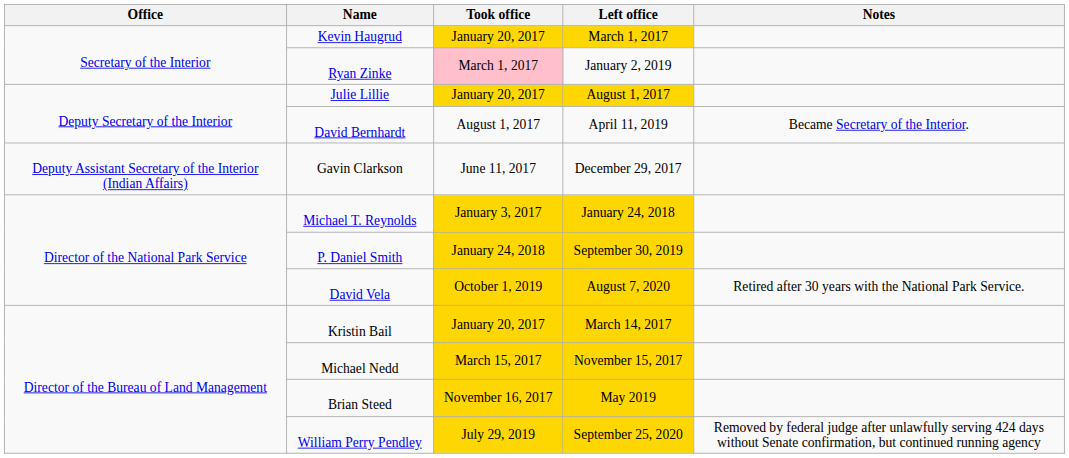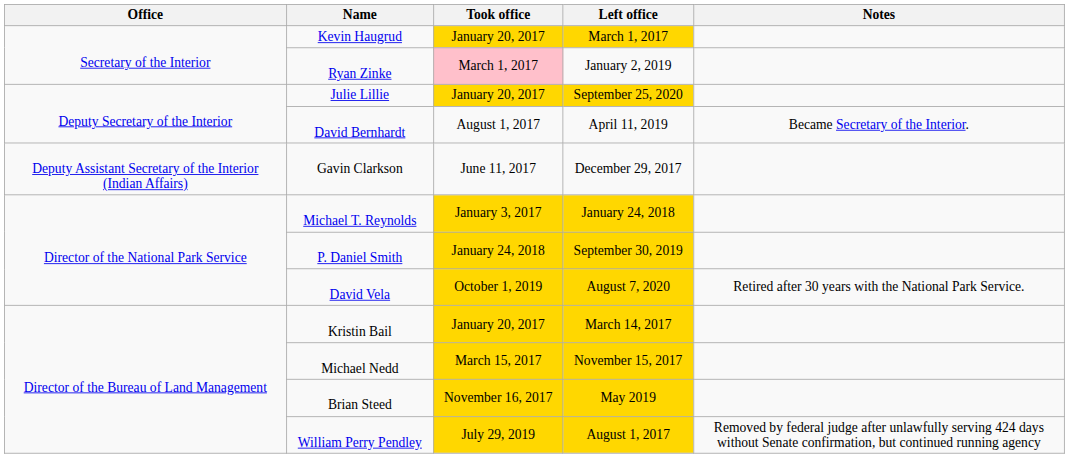 <table class="wikitable sortable" style="text-align:center">
 <tr>
 <th data-sort-type="text">Office</th>
 <th data-sort-type="text">Name</th>
 <th data-sort-type="date">Took office</th>
 <th data-sort-type="date">Left office</th>
 <th width="35%">Notes</th>
 </tr>
 <tr>
 <td rowspan="2"><br><a href='#'>Secretary of the Interior</a></td>
 <td><a href='#'>Kevin Haugrud</a></td>
 <td style="background:gold">January 20, 2017</td>
 <td style="background:gold">March 1, 2017</td>
 <td></td>
 </tr>
 <tr>
 <td><br><a href='#'>Ryan Zinke</a></td>
 <td style="background: pink;">March 1, 2017</td>
 <td>January 2, 2019</td>
 <td></td>
 </tr>
 <tr>
 <td rowspan="2"><br><a href='#'>Deputy Secretary of the Interior</a></td>
 <td><a href='#'>Julie Lillie</a></td>
 <td style="background:gold">January 20, 2017</td>
-<td style="background:gold">August 1, 2017</td>
+<td style="background:gold">September 25, 2020</td>
 <td></td>
 </tr>
 <tr>
 <td><br><a href='#'>David Bernhardt</a></td>
 <td>August 1, 2017</td>
 <td>April 11, 2019</td>
 <td>Became <a href='#'>Secretary of the Interior</a>.</td>
 </tr>
 <tr>
 <td><br><a href='#'>Deputy Assistant Secretary of the Interior<br>(Indian Affairs)</a></td>
 <td>Gavin Clarkson</td>
 <td>June 11, 2017</td>
 <td>December 29, 2017</td>
 <td></td>
 </tr>
 <tr>
 <td rowspan="3"><br><a href='#'>Director of the National Park Service</a></td>
 <td><br><a href='#'>Michael T. Reynolds</a></td>
 <td style="background:gold">January 3, 2017</td>
 <td style="background:gold">January 24, 2018</td>
 <td></td>
 </tr>
 <tr>
 <td><br><a href='#'>P. Daniel Smith</a></td>
 <td style="background:gold">January 24, 2018</td>
 <td style="background:gold">September 30, 2019</td>
 <td></td>
 </tr>
 <tr>
 <td><br><a href='#'>David Vela</a></td>
 <td style="background:gold">October 1, 2019</td>
 <td style="background:gold">August 7, 2020</td>
 <td>Retired after 30 years with the National Park Service.</td>
 </tr>
 <tr>
 <td rowspan="4"><br><a href='#'>Director of the Bureau of Land Management</a></td>
 <td><br>Kristin Bail</td>
 <td style="background:gold">January 20, 2017</td>
 <td style="background:gold">March 14, 2017</td>
 <td></td>
 </tr>
 <tr>
 <td><br>Michael Nedd</td>
 <td style="background:gold">March 15, 2017</td>
 <td style="background:gold">November 15, 2017</td>
 <td></td>
 </tr>
 <tr>
 <td><br>Brian Steed</td>
 <td style="background:gold">November 16, 2017</td>
 <td style="background:gold">May 2019</td>
 <td></td>
 </tr>
 <tr>
 <td><br><a href='#'>William Perry Pendley</a></td>
 <td style="background:gold">July 29, 2019</td>
-<td style="background:gold">September 25, 2020</td>
+<td style="background:gold">August 1, 2017</td>
 <td>Removed by federal judge after unlawfully serving 424 days without Senate confirmation, but continued running agency</td>
 </tr>
 </table>
